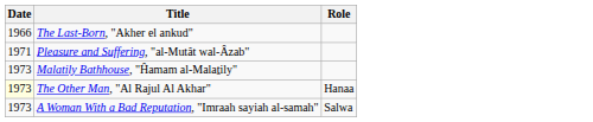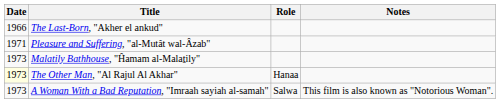 <table class="wikitable">
 <tr>
 <th>Date</th>
 <th>Title</th>
 <th>Role</th>
+<th>Notes</th>
 </tr>
 <tr>
 <td>1966</td>
 <td><em><a href='#'>The Last-Born</a>,</em> "Akher el ankud"</td>
+<td></td>
 <td></td>
 </tr>
 <tr>
 <td>1971</td>
 <td><em><a href='#'>Pleasure and Suffering</a>,</em> "al-Mutât wal-Âzab"</td>
 <td></td>
+<td></td>
 </tr>
 <tr>
 <td>1973</td>
 <td><em><a href='#'>Malatily Bathhouse</a>,</em> "Ĥamam al-Malaṯily"</td>
+<td></td>
 <td></td>
 </tr>
 <tr>
 <td style="background: lightyellow;">1973</td>
 <td><em><a href='#'>The Other Man</a>,</em> "Al Rajul Al Akhar"</td>
 <td>Hanaa</td>
+<td></td>
 </tr>
 <tr>
 <td>1973</td>
 <td><em><a href='#'>A Woman With a Bad Reputation</a>,</em> "Imraah sayiah al-samah"</td>
 <td>Salwa</td>
+<td>This film is also known as "Notorious Woman".</td>
 </tr>
 </table>
